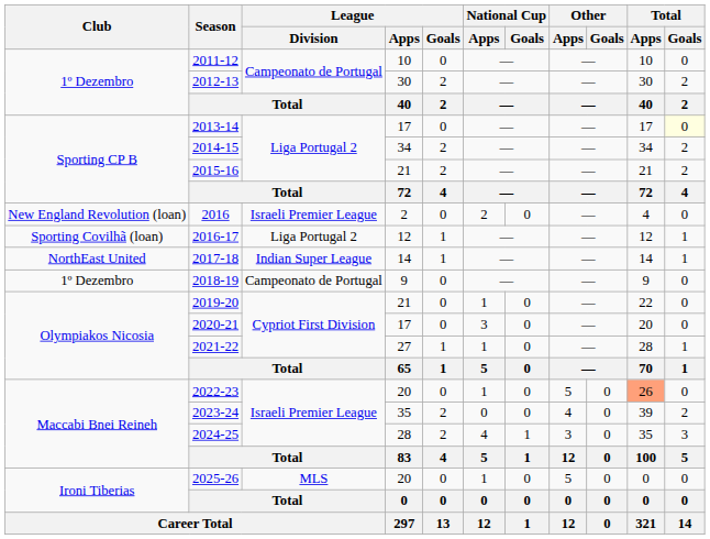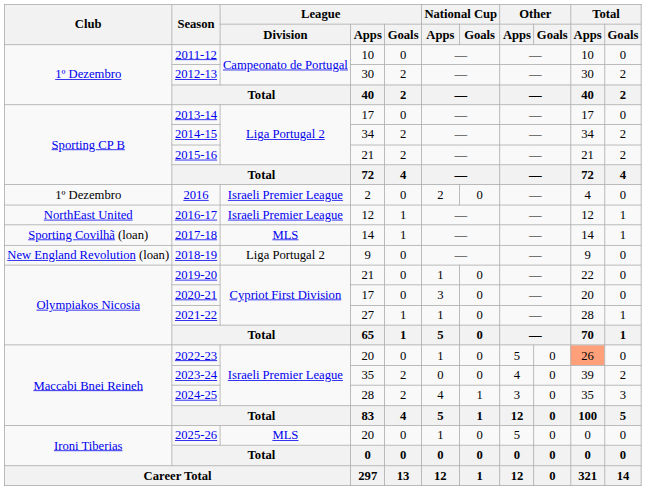 <table class="wikitable" border="1" style="text-align: center;">
 <tr>
 <th rowspan="2">Club</th>
 <th rowspan="2">Season</th>
 <th colspan="3">League</th>
 <th colspan="2">National Cup</th>
 <th colspan="2">Other</th>
 <th colspan="2">Total</th>
 </tr>
 <tr>
 <th>Division</th>
 <th>Apps</th>
 <th>Goals</th>
 <th>Apps</th>
 <th>Goals</th>
 <th>Apps</th>
 <th>Goals</th>
 <th>Apps</th>
 <th>Goals</th>
 </tr>
 <tr>
 <td rowspan="3"><a href='#'>1º Dezembro</a></td>
 <td><a href='#'>2011-12</a></td>
 <td rowspan="2"><a href='#'>Campeonato de Portugal</a></td>
 <td>10</td>
 <td>0</td>
 <td colspan="2">—</td>
 <td colspan="2">—</td>
 <td>10</td>
 <td>0</td>
 </tr>
 <tr>
 <td><a href='#'>2012-13</a></td>
 <td>30</td>
 <td>2</td>
 <td colspan="2">—</td>
 <td colspan="2">—</td>
 <td>30</td>
 <td>2</td>
 </tr>
 <tr>
 <th colspan="2">Total</th>
 <th>40</th>
 <th>2</th>
 <th colspan="2">—</th>
 <th colspan="2">—</th>
 <th>40</th>
 <th>2</th>
 </tr>
 <tr>
 <td rowspan="4"><a href='#'>Sporting CP B</a></td>
 <td><a href='#'>2013-14</a></td>
 <td rowspan="3"><a href='#'>Liga Portugal 2</a></td>
 <td>17</td>
 <td>0</td>
 <td colspan="2">—</td>
 <td colspan="2">—</td>
 <td>17</td>
-<td style="background: lightyellow;">0</td>
+<td>0</td>
 </tr>
 <tr>
 <td><a href='#'>2014-15</a></td>
 <td>34</td>
 <td>2</td>
 <td colspan="2">—</td>
 <td colspan="2">—</td>
 <td>34</td>
 <td>2</td>
 </tr>
 <tr>
 <td><a href='#'>2015-16</a></td>
 <td>21</td>
 <td>2</td>
 <td colspan="2">—</td>
 <td colspan="2">—</td>
 <td>21</td>
 <td>2</td>
 </tr>
 <tr>
 <th colspan="2">Total</th>
 <th>72</th>
 <th>4</th>
 <th colspan="2">—</th>
 <th colspan="2">—</th>
 <th>72</th>
 <th>4</th>
 </tr>
 <tr>
-<td><a href='#'>New England Revolution</a> (loan)</td>
+<td>1º Dezembro</td>
 <td><a href='#'>2016</a></td>
 <td rowspan="1"><a href='#'>Israeli Premier League</a></td>
 <td>2</td>
 <td>0</td>
 <td>2</td>
 <td>0</td>
 <td colspan="2">—</td>
 <td>4</td>
 <td>0</td>
 </tr>
 <tr>
-<td><a href='#'>Sporting Covilhã</a> (loan)</td>
+<td><a href='#'>NorthEast United</a></td>
 <td><a href='#'>2016-17</a></td>
-<td>Liga Portugal 2</td>
+<td rowspan="1"><a href='#'>Israeli Premier League</a></td>
 <td>12</td>
 <td>1</td>
 <td colspan="2">—</td>
 <td colspan="2">—</td>
 <td>12</td>
 <td>1</td>
 </tr>
 <tr>
-<td><a href='#'>NorthEast United</a></td>
+<td><a href='#'>Sporting Covilhã</a> (loan)</td>
 <td><a href='#'>2017-18</a></td>
-<td><a href='#'>Indian Super League</a></td>
+<td><a href='#'>MLS</a></td>
 <td>14</td>
 <td>1</td>
 <td colspan="2">—</td>
 <td colspan="2">—</td>
 <td>14</td>
 <td>1</td>
 </tr>
 <tr>
-<td>1º Dezembro</td>
+<td><a href='#'>New England Revolution</a> (loan)</td>
 <td><a href='#'>2018-19</a></td>
-<td>Campeonato de Portugal</td>
+<td>Liga Portugal 2</td>
 <td>9</td>
 <td>0</td>
 <td colspan="2">—</td>
 <td colspan="2">—</td>
 <td>9</td>
 <td>0</td>
 </tr>
 <tr>
 <td rowspan="4"><a href='#'>Olympiakos Nicosia</a></td>
 <td><a href='#'>2019-20</a></td>
 <td rowspan="3"><a href='#'>Cypriot First Division</a></td>
 <td>21</td>
 <td>0</td>
 <td>1</td>
 <td>0</td>
 <td colspan="2">—</td>
 <td>22</td>
 <td>0</td>
 </tr>
 <tr>
 <td><a href='#'>2020-21</a></td>
 <td>17</td>
 <td>0</td>
 <td>3</td>
 <td>0</td>
 <td colspan="2">—</td>
 <td>20</td>
 <td>0</td>
 </tr>
 <tr>
 <td><a href='#'>2021-22</a></td>
 <td>27</td>
 <td>1</td>
 <td>1</td>
 <td>0</td>
 <td colspan="2">—</td>
 <td>28</td>
 <td>1</td>
 </tr>
 <tr>
 <th colspan="2">Total</th>
 <th>65</th>
 <th>1</th>
 <th>5</th>
 <th>0</th>
 <th colspan="2">—</th>
 <th>70</th>
 <th>1</th>
 </tr>
 <tr>
 <td rowspan="4"><a href='#'>Maccabi Bnei Reineh</a></td>
 <td><a href='#'>2022-23</a></td>
 <td rowspan="3"><a href='#'>Israeli Premier League</a></td>
 <td>20</td>
 <td>0</td>
 <td>1</td>
 <td>0</td>
 <td>5</td>
 <td>0</td>
 <td style="background: lightsalmon;">26</td>
 <td>0</td>
 </tr>
 <tr>
 <td><a href='#'>2023-24</a></td>
 <td>35</td>
 <td>2</td>
 <td>0</td>
 <td>0</td>
 <td>4</td>
 <td>0</td>
 <td>39</td>
 <td>2</td>
 </tr>
 <tr>
 <td><a href='#'>2024-25</a></td>
 <td>28</td>
 <td>2</td>
 <td>4</td>
 <td>1</td>
 <td>3</td>
 <td>0</td>
 <td>35</td>
 <td>3</td>
 </tr>
 <tr>
 <th colspan="2">Total</th>
 <th>83</th>
 <th>4</th>
 <th>5</th>
 <th>1</th>
 <th>12</th>
 <th>0</th>
 <th>100</th>
 <th>5</th>
 </tr>
 <tr>
 <td rowspan="2"><a href='#'>Ironi Tiberias</a></td>
 <td><a href='#'>2025-26</a></td>
 <td><a href='#'>MLS</a></td>
 <td>20</td>
 <td>0</td>
 <td>1</td>
 <td>0</td>
 <td>5</td>
 <td>0</td>
 <td>0</td>
 <td>0</td>
 </tr>
 <tr>
 <th colspan="2">Total</th>
 <th>0</th>
 <th>0</th>
 <th>0</th>
 <th>0</th>
 <th>0</th>
 <th>0</th>
 <th>0</th>
 <th>0</th>
 </tr>
 <tr>
 <th colspan="3">Career Total</th>
 <th>297</th>
 <th>13</th>
 <th>12</th>
 <th>1</th>
 <th>12</th>
 <th>0</th>
 <th>321</th>
 <th>14</th>
 </tr>
 </table>
